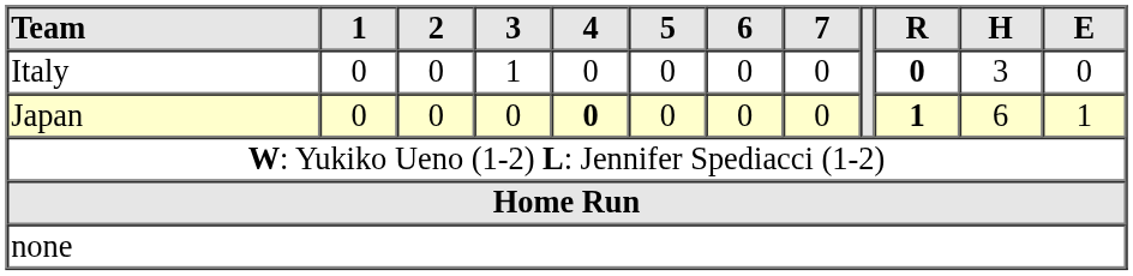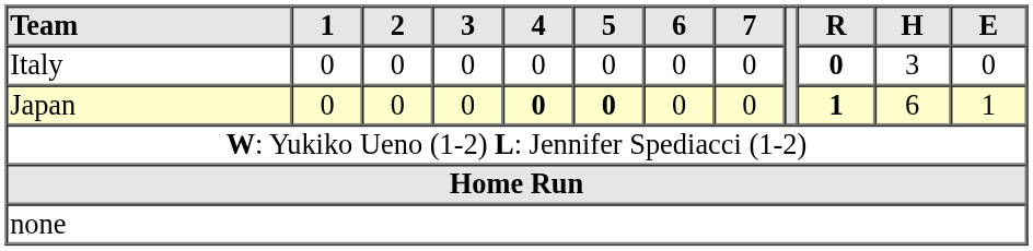 <table border=1 cellspacing=0 width=567 style="margin-left:3em;">
 <tr style="text-align:center; background-color:#e6e6e6;">
 <th align=left width=28%>Team</th>
 <th width=33>1</th>
 <th width=33>2</th>
 <th width=33>3</th>
 <th width=33>4</th>
 <th width=33>5</th>
 <th width=33>6</th>
 <th width=33>7</th>
 <th rowspan="3" width=3></th>
 <th width=36>R</th>
 <th width=36>H</th>
 <th width=36>E</th>
 </tr>
 <tr style="text-align:center;">
 <td align=left> Italy</td>
 <td>0</td>
 <td>0</td>
-<td>1</td>
+<td>0</td>
 <td>0</td>
 <td>0</td>
 <td>0</td>
 <td>0</td>
 <td><strong>0</strong></td>
 <td>3</td>
 <td>0</td>
 </tr>
 <tr style="text-align:center;" bgcolor="#ffffcc">
 <td align=left> Japan</td>
 <td>0</td>
 <td>0</td>
 <td>0</td>
 <td><strong>0</strong></td>
-<td>0</td>
+<td><strong>0</strong></td>
 <td>0</td>
 <td>0</td>
 <td><strong>1</strong></td>
 <td>6</td>
 <td>1</td>
 </tr>
 <tr style="text-align:center;">
 <td colspan=13><strong>W</strong>: Yukiko Ueno (1-2) <strong>L</strong>: Jennifer Spediacci (1-2)</td>
 </tr>
 <tr style="text-align:center; background-color:#e6e6e6;">
 <th colspan=13>Home Run</th>
 </tr>
 <tr style="text-align:left;">
 <td colspan=13>none</td>
 </tr>
 </table>
